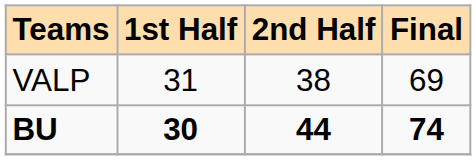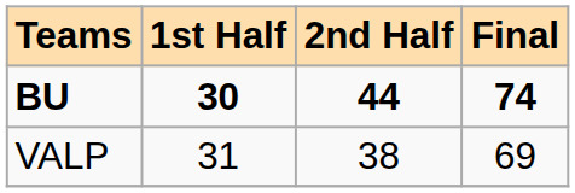 <table class="wikitable" align=right>
 <tr bgcolor=#ffdead align=center>
 <td><strong>Teams</strong></td>
 <td><strong>1st Half</strong></td>
 <td><strong>2nd Half</strong></td>
 <td><strong>Final</strong></td>
 </tr>
 <tr>
+<td><strong>BU</strong></td>
+<td align=center><strong>30</strong></td>
+<td align=center><strong>44</strong></td>
+<td align=center><strong>74</strong></td>
+</tr>
+<tr>
 <td>VALP</td>
 <td align=center>31</td>
 <td align=center>38</td>
 <td align=center>69</td>
 </tr>
 <tr>
-<td><strong>BU</strong></td>
-<td align=center><strong>30</strong></td>
-<td align=center><strong>44</strong></td>
-<td align=center><strong>74</strong></td>
-</tr>
-<tr>
 </tr>
 </table>
